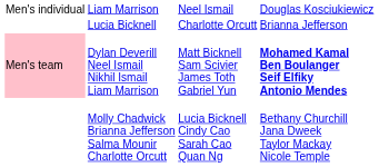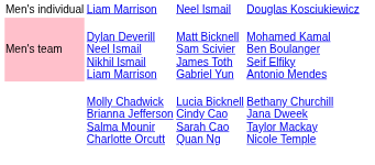 <table>
 <tr>
 <td>Men's individual</td>
 <td><a href='#'>Liam Marrison</a><br></td>
 <td><a href='#'>Neel Ismail</a><br></td>
 <td><a href='#'>Douglas Kosciukiewicz</a><br></td>
 </tr>
 <tr>
-<td></td>
-<td><a href='#'>Lucia Bicknell</a><br></td>
-<td><a href='#'>Charlotte Orcutt</a><br></td>
-<td><a href='#'>Brianna Jefferson</a><br></td>
-</tr>
-<tr>
 <td style="background: pink;">Men's team</td>
 <td><br><a href='#'>Dylan Deverill</a><br><a href='#'>Neel Ismail</a><br><a href='#'>Nikhil Ismail</a><br><a href='#'>Liam Marrison</a></td>
 <td><br><a href='#'>Matt Bicknell</a><br><a href='#'>Sam Scivier</a><br><a href='#'>James Toth</a><br><a href='#'>Gabriel Yun</a></td>
-<td><strong><br><a href='#'>Mohamed Kamal</a><br><a href='#'>Ben Boulanger</a><br><a href='#'>Seif Elfiky</a><br><a href='#'>Antonio Mendes</a></strong></td>
+<td><br><a href='#'>Mohamed Kamal</a><br><a href='#'>Ben Boulanger</a><br><a href='#'>Seif Elfiky</a><br><a href='#'>Antonio Mendes</a></td>
 </tr>
 <tr>
 <td></td>
 <td><br><a href='#'>Molly Chadwick</a><br><a href='#'>Brianna Jefferson</a><br><a href='#'>Salma Mounir</a><br><a href='#'>Charlotte Orcutt</a></td>
 <td><br><a href='#'>Lucia Bicknell</a><br><a href='#'>Cindy Cao</a><br><a href='#'>Sarah Cao</a><br><a href='#'>Quan Ng</a></td>
 <td><br><a href='#'>Bethany Churchill</a><br><a href='#'>Jana Dweek</a><br><a href='#'>Taylor Mackay</a><br><a href='#'>Nicole Temple</a></td>
 </tr>
 </table>
